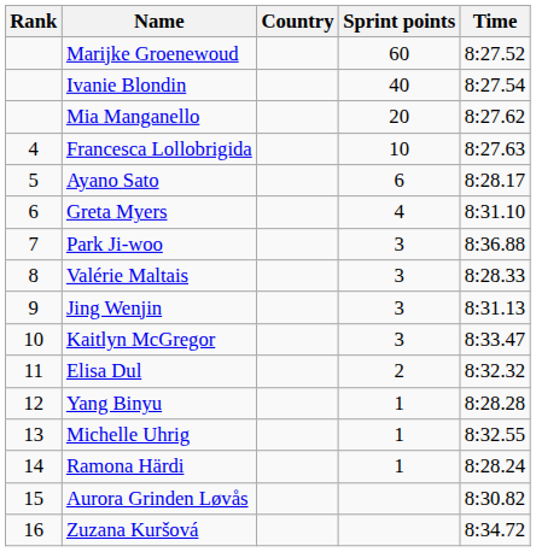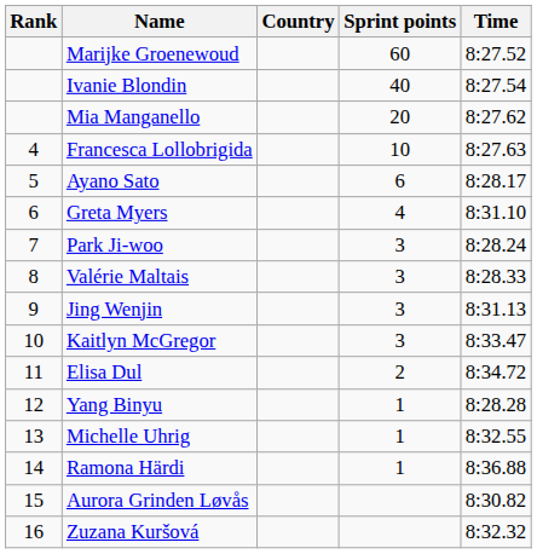 <table class="wikitable sortable" style="text-align:center">
 <tr>
 <th>Rank</th>
 <th>Name</th>
 <th>Country</th>
 <th>Sprint points</th>
 <th>Time</th>
 </tr>
 <tr>
 <td></td>
 <td align="left"><a href='#'>Marijke Groenewoud</a></td>
 <td align="left"></td>
 <td>60</td>
 <td>8:27.52</td>
 </tr>
 <tr>
 <td></td>
 <td align="left"><a href='#'>Ivanie Blondin</a></td>
 <td align="left"></td>
 <td>40</td>
 <td>8:27.54</td>
 </tr>
 <tr>
 <td></td>
 <td align="left"><a href='#'>Mia Manganello</a></td>
 <td align="left"></td>
 <td>20</td>
 <td>8:27.62</td>
 </tr>
 <tr>
 <td>4</td>
 <td align="left"><a href='#'>Francesca Lollobrigida</a></td>
 <td align="left"></td>
 <td>10</td>
 <td>8:27.63</td>
 </tr>
 <tr>
 <td>5</td>
 <td align="left"><a href='#'>Ayano Sato</a></td>
 <td align="left"></td>
 <td>6</td>
 <td>8:28.17</td>
 </tr>
 <tr>
 <td>6</td>
 <td align="left"><a href='#'>Greta Myers</a></td>
 <td align="left"></td>
 <td>4</td>
 <td>8:31.10</td>
 </tr>
 <tr>
 <td>7</td>
 <td align="left"><a href='#'>Park Ji-woo</a></td>
 <td align="left"></td>
 <td>3</td>
-<td>8:36.88</td>
+<td>8:28.24</td>
 </tr>
 <tr>
 <td>8</td>
 <td align="left"><a href='#'>Valérie Maltais</a></td>
 <td align="left"></td>
 <td>3</td>
 <td>8:28.33</td>
 </tr>
 <tr>
 <td>9</td>
 <td align="left"><a href='#'>Jing Wenjin</a></td>
 <td align="left"></td>
 <td>3</td>
 <td>8:31.13</td>
 </tr>
 <tr>
 <td>10</td>
 <td align="left"><a href='#'>Kaitlyn McGregor</a></td>
 <td align="left"></td>
 <td>3</td>
 <td>8:33.47</td>
 </tr>
 <tr>
 <td>11</td>
 <td align="left"><a href='#'>Elisa Dul</a></td>
 <td align="left"></td>
 <td>2</td>
-<td>8:32.32</td>
+<td>8:34.72</td>
 </tr>
 <tr>
 <td>12</td>
 <td align="left"><a href='#'>Yang Binyu</a></td>
 <td align="left"></td>
 <td>1</td>
 <td>8:28.28</td>
 </tr>
 <tr>
 <td>13</td>
 <td align="left"><a href='#'>Michelle Uhrig</a></td>
 <td align="left"></td>
 <td>1</td>
 <td>8:32.55</td>
 </tr>
 <tr>
 <td>14</td>
 <td align="left"><a href='#'>Ramona Härdi</a></td>
 <td align="left"></td>
 <td>1</td>
-<td>8:28.24</td>
+<td>8:36.88</td>
 </tr>
 <tr>
 <td>15</td>
 <td align="left"><a href='#'>Aurora Grinden Løvås</a></td>
 <td align="left"></td>
 <td></td>
 <td>8:30.82</td>
 </tr>
 <tr>
 <td>16</td>
 <td align="left"><a href='#'>Zuzana Kuršová</a></td>
 <td align="left"></td>
 <td></td>
-<td>8:34.72</td>
+<td>8:32.32</td>
 </tr>
 </table>
